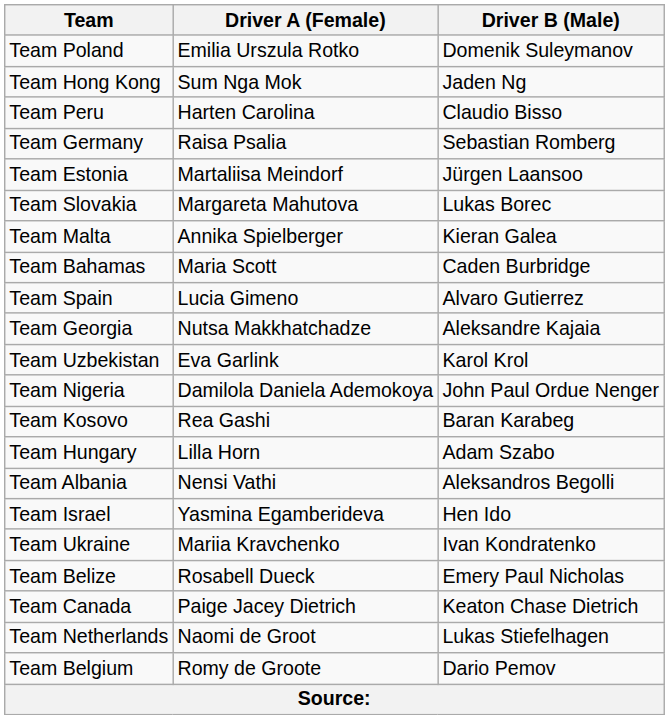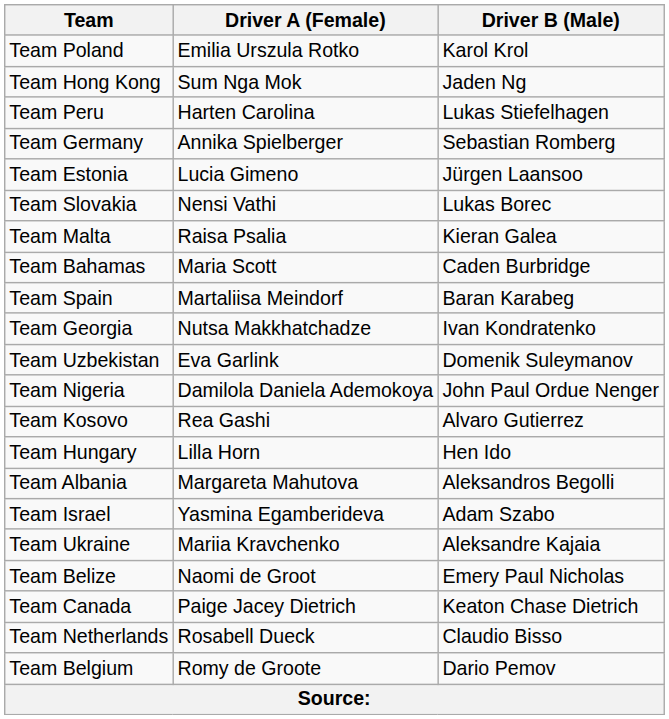 <table class="wikitable" style="font-size: 85%;">
 <tr>
 <th>Team</th>
 <th>Driver A (Female)</th>
 <th>Driver B (Male)</th>
 </tr>
 <tr>
 <td> Team Poland</td>
 <td>Emilia Urszula Rotko</td>
-<td>Domenik Suleymanov</td>
+<td>Karol Krol</td>
 </tr>
 <tr>
 <td> Team Hong Kong</td>
 <td>Sum Nga Mok</td>
 <td>Jaden Ng</td>
 </tr>
 <tr>
 <td> Team Peru</td>
 <td>Harten Carolina</td>
-<td>Claudio Bisso</td>
+<td>Lukas Stiefelhagen</td>
 </tr>
 <tr>
 <td> Team Germany</td>
-<td>Raisa Psalia</td>
+<td>Annika Spielberger</td>
 <td>Sebastian Romberg</td>
 </tr>
 <tr>
 <td> Team Estonia</td>
-<td>Martaliisa Meindorf</td>
+<td>Lucia Gimeno</td>
 <td>Jürgen Laansoo</td>
 </tr>
 <tr>
 <td> Team Slovakia</td>
-<td>Margareta Mahutova</td>
+<td>Nensi Vathi</td>
 <td>Lukas Borec</td>
 </tr>
 <tr>
 <td> Team Malta</td>
-<td>Annika Spielberger</td>
+<td>Raisa Psalia</td>
 <td>Kieran Galea</td>
 </tr>
 <tr>
 <td> Team Bahamas</td>
 <td>Maria Scott</td>
 <td>Caden Burbridge</td>
 </tr>
 <tr>
 <td> Team Spain</td>
-<td>Lucia Gimeno</td>
-<td>Alvaro Gutierrez</td>
+<td>Martaliisa Meindorf</td>
+<td>Baran Karabeg</td>
 </tr>
 <tr>
 <td> Team Georgia</td>
 <td>Nutsa Makkhatchadze</td>
-<td>Aleksandre Kajaia</td>
+<td>Ivan Kondratenko</td>
 </tr>
 <tr>
 <td> Team Uzbekistan</td>
 <td>Eva Garlink</td>
-<td>Karol Krol</td>
+<td>Domenik Suleymanov</td>
 </tr>
 <tr>
 <td> Team Nigeria</td>
 <td>Damilola Daniela Ademokoya</td>
 <td>John Paul Ordue Nenger</td>
 </tr>
 <tr>
 <td> Team Kosovo</td>
 <td>Rea Gashi</td>
-<td>Baran Karabeg</td>
+<td>Alvaro Gutierrez</td>
 </tr>
 <tr>
 <td> Team Hungary</td>
 <td>Lilla Horn</td>
-<td>Adam Szabo</td>
+<td>Hen Ido</td>
 </tr>
 <tr>
 <td> Team Albania</td>
-<td>Nensi Vathi</td>
+<td>Margareta Mahutova</td>
 <td>Aleksandros Begolli</td>
 </tr>
 <tr>
 <td> Team Israel</td>
 <td>Yasmina Egamberideva</td>
-<td>Hen Ido</td>
+<td>Adam Szabo</td>
 </tr>
 <tr>
 <td> Team Ukraine</td>
 <td>Mariia Kravchenko</td>
-<td>Ivan Kondratenko</td>
+<td>Aleksandre Kajaia</td>
 </tr>
 <tr>
 <td> Team Belize</td>
-<td>Rosabell Dueck</td>
+<td>Naomi de Groot</td>
 <td>Emery Paul Nicholas</td>
 </tr>
 <tr>
 <td> Team Canada</td>
 <td>Paige Jacey Dietrich</td>
 <td>Keaton Chase Dietrich</td>
 </tr>
 <tr>
 <td> Team Netherlands</td>
-<td>Naomi de Groot</td>
-<td>Lukas Stiefelhagen</td>
+<td>Rosabell Dueck</td>
+<td>Claudio Bisso</td>
 </tr>
 <tr>
 <td> Team Belgium</td>
 <td>Romy de Groote</td>
 <td>Dario Pemov</td>
 </tr>
 <tr>
 <th colspan= 4>Source:</th>
 </tr>
 </table>
